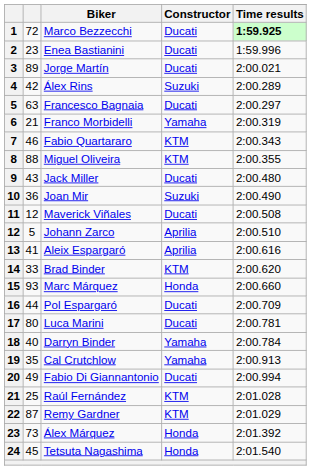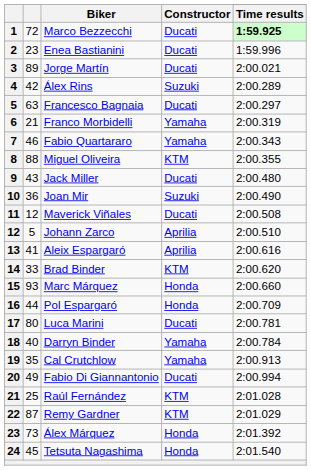 <table class="wikitable sortable" style="font-size: 85%;">
 <tr>
 <th rowspan="2"></th>
 <th rowspan="2"></th>
 <th rowspan="2">Biker</th>
 <th rowspan="2">Constructor</th>
 </tr>
 <tr>
 <th scope="col">Time results</th>
 </tr>
 <tr>
 <th scope="row">1</th>
 <td align="center">72</td>
 <td> <a href='#'>Marco Bezzecchi</a></td>
 <td><a href='#'>Ducati</a></td>
 <td style="background:#ccffcc;"><strong>1:59.925</strong></td>
 </tr>
 <tr>
 <th scope="row">2</th>
 <td align="center">23</td>
 <td> <a href='#'>Enea Bastianini</a></td>
 <td><a href='#'>Ducati</a></td>
 <td>1:59.996</td>
 </tr>
 <tr>
 <th scope="row">3</th>
 <td align="center">89</td>
 <td> <a href='#'>Jorge Martín</a></td>
 <td><a href='#'>Ducati</a></td>
 <td>2:00.021</td>
 </tr>
 <tr>
 <th scope="row">4</th>
 <td align="center">42</td>
 <td> <a href='#'>Álex Rins</a></td>
 <td><a href='#'>Suzuki</a></td>
 <td>2:00.289</td>
 </tr>
 <tr>
 <th scope="row">5</th>
 <td align="center">63</td>
 <td> <a href='#'>Francesco Bagnaia</a></td>
 <td><a href='#'>Ducati</a></td>
 <td>2:00.297</td>
 </tr>
 <tr>
 <th scope="row">6</th>
 <td align="center">21</td>
 <td> <a href='#'>Franco Morbidelli</a></td>
 <td><a href='#'>Yamaha</a></td>
 <td>2:00.319</td>
 </tr>
 <tr>
 <th scope="row">7</th>
 <td align="center">46</td>
 <td> <a href='#'>Fabio Quartararo</a></td>
-<td><a href='#'>KTM</a></td>
+<td><a href='#'>Yamaha</a></td>
 <td>2:00.343</td>
 </tr>
 <tr>
 <th scope="row">8</th>
 <td align="center">88</td>
 <td> <a href='#'>Miguel Oliveira</a></td>
 <td><a href='#'>KTM</a></td>
 <td>2:00.355</td>
 </tr>
 <tr>
 <th scope="row">9</th>
 <td align="center">43</td>
 <td> <a href='#'>Jack Miller</a></td>
 <td><a href='#'>Ducati</a></td>
 <td>2:00.480</td>
 </tr>
 <tr>
 <th scope="row">10</th>
 <td align="center">36</td>
 <td> <a href='#'>Joan Mir</a></td>
 <td><a href='#'>Suzuki</a></td>
 <td>2:00.490</td>
 </tr>
 <tr>
 <th scope="row">11</th>
 <td align="center">12</td>
 <td> <a href='#'>Maverick Viñales</a></td>
 <td><a href='#'>Ducati</a></td>
 <td>2:00.508</td>
 </tr>
 <tr>
 <th scope="row">12</th>
 <td align="center">5</td>
 <td> <a href='#'>Johann Zarco</a></td>
 <td><a href='#'>Aprilia</a></td>
 <td>2:00.510</td>
 </tr>
 <tr>
 <th scope="row">13</th>
 <td align="center">41</td>
 <td> <a href='#'>Aleix Espargaró</a></td>
 <td><a href='#'>Aprilia</a></td>
 <td>2:00.616</td>
 </tr>
 <tr>
 <th scope="row">14</th>
 <td align="center">33</td>
 <td> <a href='#'>Brad Binder</a></td>
 <td><a href='#'>KTM</a></td>
 <td>2:00.620</td>
 </tr>
 <tr>
 <th scope="row">15</th>
 <td align="center">93</td>
 <td> <a href='#'>Marc Márquez</a></td>
 <td><a href='#'>Honda</a></td>
 <td>2:00.660</td>
 </tr>
 <tr>
 <th scope="row">16</th>
 <td align="center">44</td>
 <td> <a href='#'>Pol Espargaró</a></td>
-<td><a href='#'>Ducati</a></td>
+<td><a href='#'>Honda</a></td>
 <td>2:00.709</td>
 </tr>
 <tr>
 <th scope="row">17</th>
 <td align="center">80</td>
 <td> <a href='#'>Luca Marini</a></td>
 <td><a href='#'>Ducati</a></td>
 <td>2:00.781</td>
 </tr>
 <tr>
 <th scope="row">18</th>
 <td align="center">40</td>
 <td> <a href='#'>Darryn Binder</a></td>
 <td><a href='#'>Yamaha</a></td>
 <td>2:00.784</td>
 </tr>
 <tr>
 <th scope="row">19</th>
 <td align="center">35</td>
 <td> <a href='#'>Cal Crutchlow</a></td>
 <td><a href='#'>Yamaha</a></td>
 <td>2:00.913</td>
 </tr>
 <tr>
 <th scope="row">20</th>
 <td align="center">49</td>
 <td> <a href='#'>Fabio Di Giannantonio</a></td>
 <td><a href='#'>Ducati</a></td>
 <td>2:00.994</td>
 </tr>
 <tr>
 <th scope="row">21</th>
 <td align="center">25</td>
 <td> <a href='#'>Raúl Fernández</a></td>
 <td><a href='#'>KTM</a></td>
 <td>2:01.028</td>
 </tr>
 <tr>
 <th scope="row">22</th>
 <td align="center">87</td>
 <td> <a href='#'>Remy Gardner</a></td>
 <td><a href='#'>KTM</a></td>
 <td>2:01.029</td>
 </tr>
 <tr>
 <th scope="row">23</th>
 <td align="center">73</td>
 <td> <a href='#'>Álex Márquez</a></td>
 <td><a href='#'>Honda</a></td>
 <td>2:01.392</td>
 </tr>
 <tr>
 <th scope="row">24</th>
 <td align="center">45</td>
 <td> <a href='#'>Tetsuta Nagashima</a></td>
 <td><a href='#'>Honda</a></td>
 <td>2:01.540</td>
 </tr>
 <tr>
 <th colspan="7"></th>
 </tr>
 </table>
